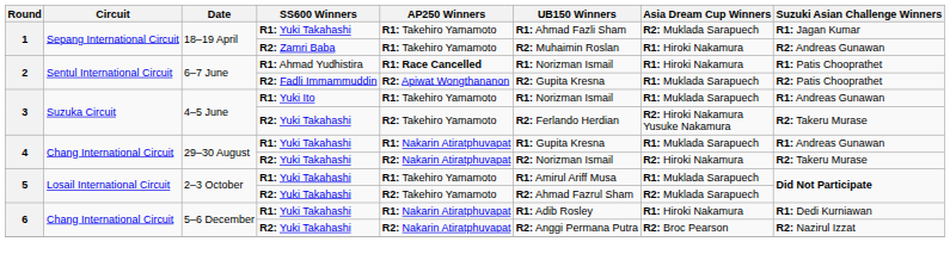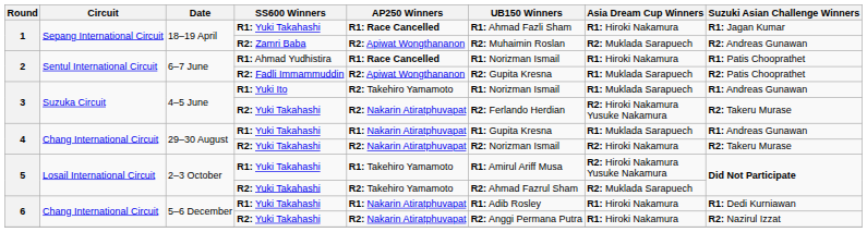 <table class="wikitable" style="font-size: 85%">
 <tr>
 <th>Round</th>
 <th>Circuit</th>
 <th>Date</th>
 <th>SS600 Winners</th>
 <th>AP250 Winners</th>
 <th>UB150 Winners</th>
 <th>Asia Dream Cup Winners</th>
 <th>Suzuki Asian Challenge Winners</th>
 </tr>
 <tr>
 <th rowspan="2">1</th>
 <td rowspan="2"> <a href='#'>Sepang International Circuit</a></td>
 <td rowspan="2">18–19 April</td>
 <td><strong>R1:</strong>  <a href='#'>Yuki Takahashi</a></td>
-<td><strong>R1:</strong>  Takehiro Yamamoto</td>
+<td><strong>R1:</strong> <strong>Race Cancelled</strong></td>
 <td><strong>R1:</strong>  Ahmad Fazli Sham</td>
-<td><strong>R2:</strong>  Muklada Sarapuech</td>
+<td><strong>R1:</strong>  Hiroki Nakamura</td>
 <td><strong>R1:</strong>  Jagan Kumar</td>
 </tr>
 <tr>
 <td><strong>R2:</strong>  <a href='#'>Zamri Baba</a></td>
-<td><strong>R1:</strong>  Takehiro Yamamoto</td>
+<td><strong>R2:</strong>  <a href='#'>Apiwat Wongthananon</a></td>
 <td><strong>R2:</strong>  Muhaimin Roslan</td>
-<td><strong>R1:</strong>  Hiroki Nakamura</td>
+<td><strong>R2:</strong>  Muklada Sarapuech</td>
 <td><strong>R2:</strong>  Andreas Gunawan</td>
 </tr>
 <tr>
 <th rowspan="2">2</th>
 <td rowspan="2"> <a href='#'>Sentul International Circuit</a></td>
 <td rowspan="2">6–7 June</td>
 <td><strong>R1:</strong>  Ahmad Yudhistira</td>
 <td><strong>R1:</strong> <strong>Race Cancelled</strong></td>
 <td><strong>R1:</strong>  Norizman Ismail</td>
 <td><strong>R1:</strong>  Hiroki Nakamura</td>
 <td><strong>R1:</strong>  Patis Chooprathet</td>
 </tr>
 <tr>
 <td><strong>R2:</strong>  <a href='#'>Fadli Immammuddin</a></td>
 <td><strong>R2:</strong>  <a href='#'>Apiwat Wongthananon</a></td>
 <td><strong>R2:</strong>  Gupita Kresna</td>
 <td><strong>R1:</strong>  Muklada Sarapuech</td>
 <td><strong>R2:</strong>  Patis Chooprathet</td>
 </tr>
 <tr>
 <th rowspan="2">3</th>
 <td rowspan="2"> <a href='#'>Suzuka Circuit</a></td>
 <td rowspan="2">4–5 June</td>
 <td><strong>R1:</strong>  <a href='#'>Yuki Ito</a></td>
-<td><strong>R1:</strong>  Takehiro Yamamoto</td>
+<td><strong>R2:</strong>  Takehiro Yamamoto</td>
 <td><strong>R1:</strong>  Norizman Ismail</td>
 <td><strong>R1:</strong>  Muklada Sarapuech</td>
 <td><strong>R1:</strong>  Andreas Gunawan</td>
 </tr>
 <tr>
 <td><strong>R2:</strong>  <a href='#'>Yuki Takahashi</a></td>
-<td><strong>R2:</strong>  Takehiro Yamamoto</td>
+<td><strong>R2:</strong>  <a href='#'>Nakarin Atiratphuvapat</a></td>
 <td><strong>R2:</strong>  Ferlando Herdian</td>
 <td><strong>R2:</strong>  Hiroki Nakamura<br> Yusuke Nakamura</td>
 <td><strong>R2:</strong>  Takeru Murase</td>
 </tr>
 <tr>
 <th rowspan="2">4</th>
 <td rowspan="2"> <a href='#'>Chang International Circuit</a></td>
 <td rowspan="2">29–30 August</td>
 <td><strong>R1:</strong>  <a href='#'>Yuki Takahashi</a></td>
 <td><strong>R1:</strong>  <a href='#'>Nakarin Atiratphuvapat</a></td>
 <td><strong>R1:</strong>  Gupita Kresna</td>
 <td><strong>R1:</strong>  Muklada Sarapuech</td>
 <td><strong>R1:</strong>  Andreas Gunawan</td>
 </tr>
 <tr>
 <td><strong>R2:</strong>  <a href='#'>Yuki Takahashi</a></td>
 <td><strong>R2:</strong>  <a href='#'>Nakarin Atiratphuvapat</a></td>
 <td><strong>R2:</strong>  Norizman Ismail</td>
 <td><strong>R2:</strong>  Hiroki Nakamura</td>
 <td><strong>R2:</strong>  Takeru Murase</td>
 </tr>
 <tr>
 <th rowspan="2">5</th>
 <td rowspan="2"> <a href='#'>Losail International Circuit</a></td>
 <td rowspan="2">2–3 October</td>
 <td><strong>R1:</strong>  <a href='#'>Yuki Takahashi</a></td>
 <td><strong>R1:</strong>  Takehiro Yamamoto</td>
 <td><strong>R1:</strong>  Amirul Ariff Musa</td>
-<td><strong>R1:</strong>  Muklada Sarapuech</td>
+<td><strong>R2:</strong>  Hiroki Nakamura<br> Yusuke Nakamura</td>
 <td rowspan="2"><strong>Did Not Participate</strong></td>
 </tr>
 <tr>
 <td><strong>R2:</strong>  <a href='#'>Yuki Takahashi</a></td>
 <td><strong>R2:</strong>  Takehiro Yamamoto</td>
 <td><strong>R2:</strong>  Ahmad Fazrul Sham</td>
 <td><strong>R2:</strong>  Muklada Sarapuech</td>
 </tr>
 <tr>
 <th rowspan="2">6</th>
 <td rowspan="2"> <a href='#'>Chang International Circuit</a></td>
 <td rowspan="2">5–6 December</td>
 <td><strong>R1:</strong>  <a href='#'>Yuki Takahashi</a></td>
 <td><strong>R1:</strong>  <a href='#'>Nakarin Atiratphuvapat</a></td>
 <td><strong>R1:</strong>  Adib Rosley</td>
 <td><strong>R1:</strong>  Hiroki Nakamura</td>
 <td><strong>R1:</strong>  Dedi Kurniawan</td>
 </tr>
 <tr>
 <td><strong>R2:</strong>  <a href='#'>Yuki Takahashi</a></td>
 <td><strong>R2:</strong>  <a href='#'>Nakarin Atiratphuvapat</a></td>
 <td><strong>R2:</strong>  Anggi Permana Putra</td>
-<td><strong>R2:</strong>  Broc Pearson</td>
+<td><strong>R1:</strong>  Hiroki Nakamura</td>
 <td><strong>R2:</strong>  Nazirul Izzat</td>
 </tr>
 <tr>
 </tr>
 </table>
